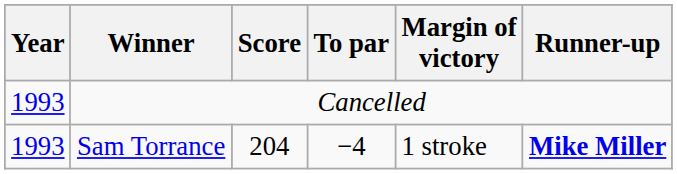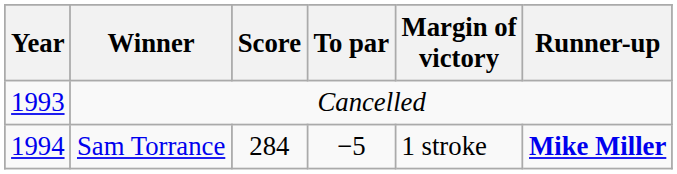 <table class=wikitable style="font-size:95%">
 <tr>
 <th>Year</th>
 <th>Winner</th>
 <th>Score</th>
 <th>To par</th>
 <th>Margin of<br>victory</th>
 <th>Runner-up</th>
 </tr>
 <tr>
 <td><a href='#'>1993</a></td>
 <td colspan=5 align=center><em>Cancelled</em></td>
 </tr>
 <tr>
-<td><a href='#'>1993</a></td>
+<td><a href='#'>1994</a></td>
 <td> <a href='#'>Sam Torrance</a></td>
-<td align=center>204</td>
-<td align=center>−4</td>
+<td align=center>284</td>
+<td align=center>−5</td>
 <td>1 stroke</td>
 <td><strong> <a href='#'>Mike Miller</a></strong></td>
 </tr>
 </table>
